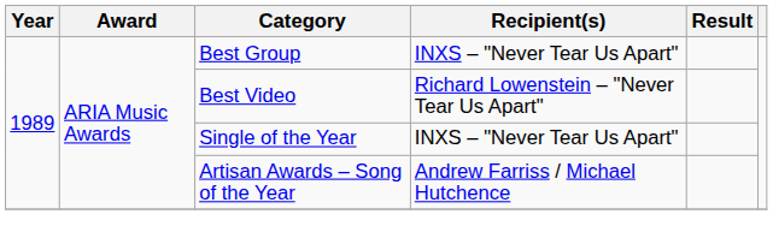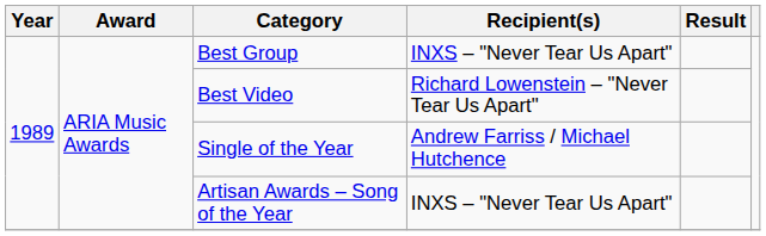 <table class="wikitable sortable plainrowheaders">
 <tr>
 <th>Year</th>
 <th>Award</th>
 <th>Category</th>
 <th>Recipient(s)</th>
 <th>Result</th>
 <th scope="col" class="unsortable"></th>
 </tr>
 <tr>
 <td rowspan=4><a href='#'>1989</a></td>
 <td rowspan=4><a href='#'>ARIA Music Awards</a></td>
 <td><a href='#'>Best Group</a></td>
 <td><a href='#'>INXS</a> – "Never Tear Us Apart"</td>
 <td></td>
 <td rowspan=4></td>
 </tr>
 <tr>
 <td><a href='#'>Best Video</a></td>
 <td><a href='#'>Richard Lowenstein</a> – "Never Tear Us Apart"</td>
 <td></td>
 </tr>
 <tr>
 <td><a href='#'>Single of the Year</a></td>
-<td>INXS – "Never Tear Us Apart"</td>
+<td><a href='#'>Andrew Farriss</a> / <a href='#'>Michael Hutchence</a></td>
 <td></td>
 </tr>
 <tr>
 <td><a href='#'>Artisan Awards – Song of the Year</a></td>
-<td><a href='#'>Andrew Farriss</a> / <a href='#'>Michael Hutchence</a></td>
+<td>INXS – "Never Tear Us Apart"</td>
 <td></td>
 </tr>
 <tr>
 </tr>
 </table>
